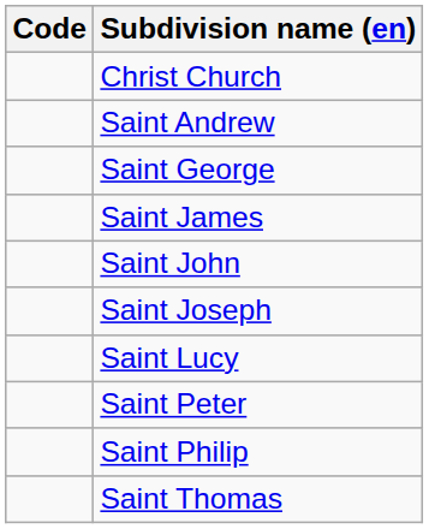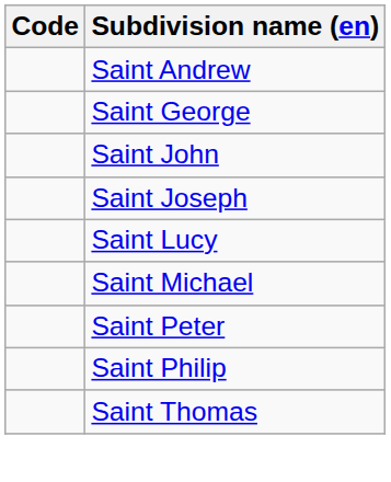 <table class="wikitable sortable">
 <tr>
 <th>Code</th>
 <th>Subdivision name (<a href='#'>en</a>)</th>
-</tr>
-<tr>
-<td></td>
-<td><a href='#'>Christ Church</a></td>
 </tr>
 <tr>
 <td></td>
 <td><a href='#'>Saint Andrew</a></td>
 </tr>
 <tr>
 <td></td>
 <td><a href='#'>Saint George</a></td>
-</tr>
-<tr>
-<td></td>
-<td><a href='#'>Saint James</a></td>
 </tr>
 <tr>
 <td></td>
 <td><a href='#'>Saint John</a></td>
 </tr>
 <tr>
 <td></td>
 <td><a href='#'>Saint Joseph</a></td>
 </tr>
 <tr>
 <td></td>
 <td><a href='#'>Saint Lucy</a></td>
 </tr>
 <tr>
 <td></td>
+<td><a href='#'>Saint Michael</a></td>
+</tr>
+<tr>
+<td></td>
 <td><a href='#'>Saint Peter</a></td>
 </tr>
 <tr>
 <td></td>
 <td><a href='#'>Saint Philip</a></td>
 </tr>
 <tr>
 <td></td>
 <td><a href='#'>Saint Thomas</a></td>
 </tr>
 </table>
